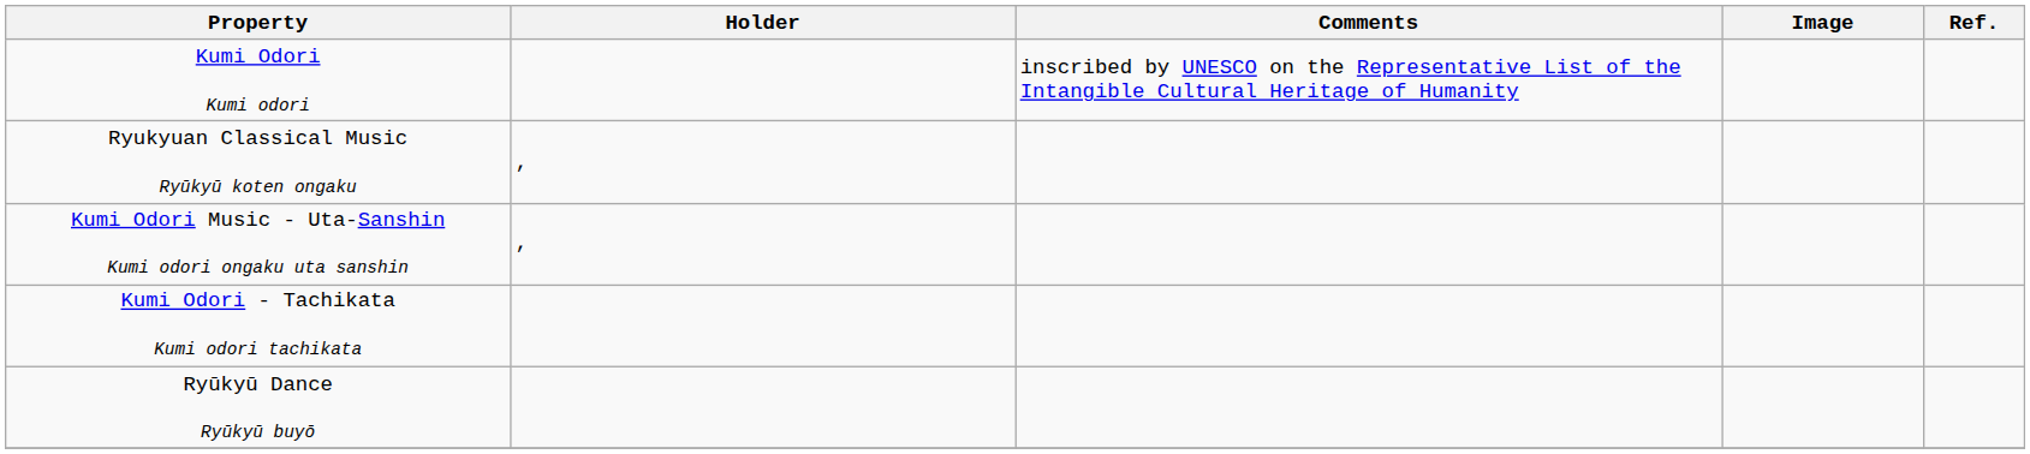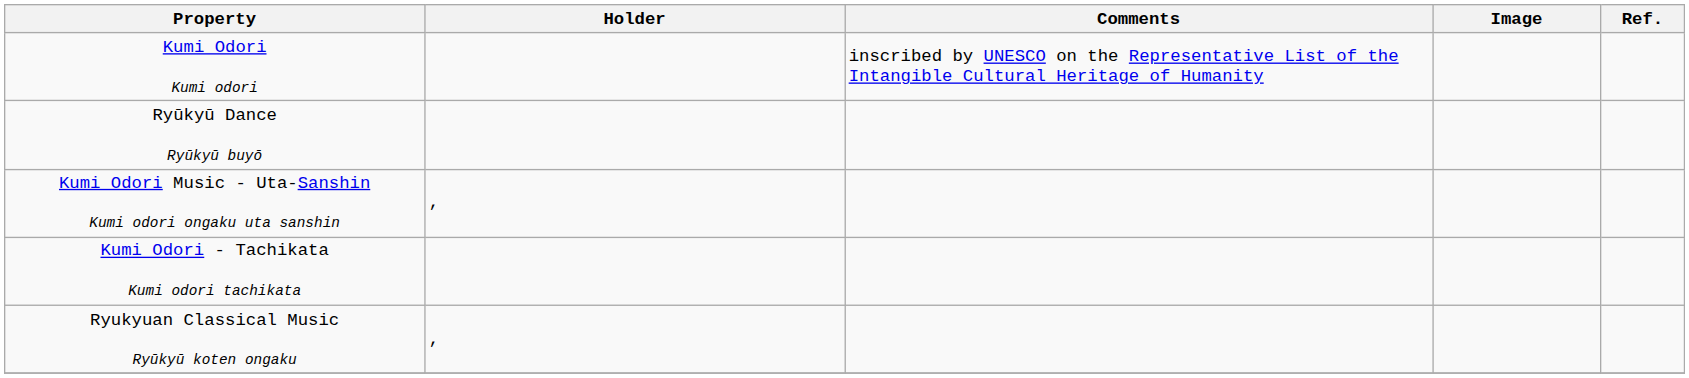 <table class="wikitable sortable"  style="width:100%;">
 <tr>
 <th width="25%" align="left">Property</th>
 <th width="25%" align="left">Holder</th>
 <th width="35%" align="left" class="unsortable">Comments</th>
 <th width="10%" align="left" class="unsortable">Image</th>
 <th width="5%" align="left" class="unsortable">Ref.</th>
 </tr>
 <tr>
 <td align="center"><a href='#'>Kumi Odori</a><br><br><small><em>Kumi odori</em></small></td>
 <td></td>
 <td>inscribed by <a href='#'>UNESCO</a> on the <a href='#'>Representative List of the Intangible Cultural Heritage of Humanity</a></td>
 <td></td>
 <td></td>
 </tr>
 <tr>
-<td align="center">Ryukyuan Classical Music<br><br><small><em>Ryūkyū koten ongaku</em></small></td>
-<td>, </td>
+<td align="center">Ryūkyū Dance<br><br><small><em>Ryūkyū buyō</em></small></td>
+<td></td>
 <td></td>
 <td></td>
 <td></td>
 </tr>
 <tr>
 <td align="center"><a href='#'>Kumi Odori</a> Music - Uta-<a href='#'>Sanshin</a><br><br><small><em>Kumi odori ongaku uta sanshin</em></small></td>
 <td>, </td>
 <td></td>
 <td></td>
 <td></td>
 </tr>
 <tr>
 <td align="center"><a href='#'>Kumi Odori</a> - Tachikata<br><br><small><em>Kumi odori tachikata</em></small></td>
 <td></td>
 <td></td>
 <td></td>
 <td></td>
 </tr>
 <tr>
-<td align="center">Ryūkyū Dance<br><br><small><em>Ryūkyū buyō</em></small></td>
-<td></td>
+<td align="center">Ryukyuan Classical Music<br><br><small><em>Ryūkyū koten ongaku</em></small></td>
+<td>, </td>
 <td></td>
 <td></td>
 <td></td>
 </tr>
 <tr>
 </tr>
 </table>
